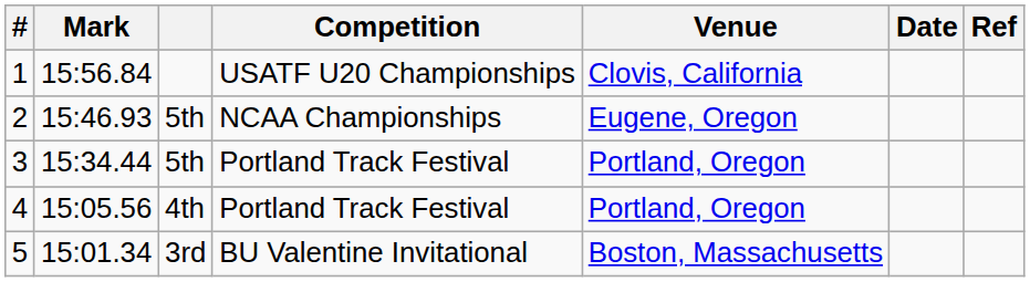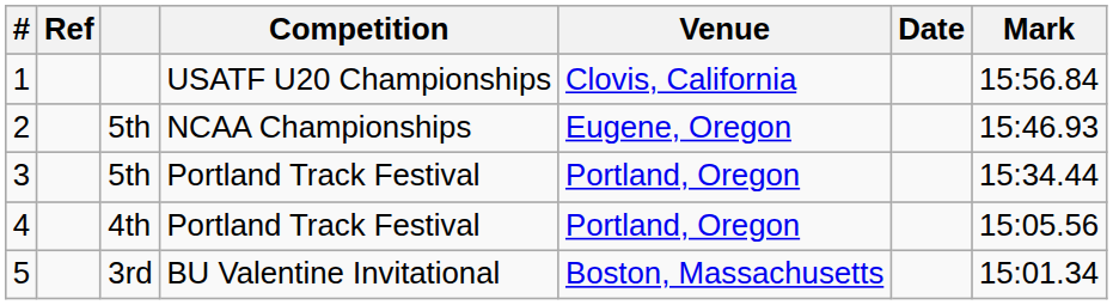 <table class="wikitable sortable">
 <tr>
 <th>#</th>
-<th>Mark</th>
+<th>Ref</th>
 <th class="unsortable"></th>
 <th>Competition</th>
 <th>Venue</th>
 <th>Date</th>
-<th>Ref</th>
+<th>Mark</th>
 </tr>
 <tr>
 <td align="center">1</td>
-<td align="right">15:56.84</td>
+<td></td>
 <td></td>
 <td>USATF U20 Championships</td>
 <td><a href='#'>Clovis, California</a></td>
 <td align="right"></td>
-<td></td>
+<td align="right">15:56.84</td>
 </tr>
 <tr>
 <td align="center">2</td>
-<td align="right">15:46.93</td>
+<td></td>
 <td>5th</td>
 <td>NCAA Championships</td>
 <td><a href='#'>Eugene, Oregon</a></td>
 <td align="right"></td>
-<td></td>
+<td align="right">15:46.93</td>
 </tr>
 <tr>
 <td align="center">3</td>
-<td align="right">15:34.44</td>
+<td></td>
 <td>5th</td>
 <td>Portland Track Festival</td>
 <td><a href='#'>Portland, Oregon</a></td>
 <td align="right"></td>
-<td></td>
+<td align="right">15:34.44</td>
 </tr>
 <tr>
 <td align="center">4</td>
-<td align="right">15:05.56</td>
+<td></td>
 <td>4th</td>
 <td>Portland Track Festival</td>
 <td><a href='#'>Portland, Oregon</a></td>
 <td align="right"></td>
-<td></td>
+<td align="right">15:05.56</td>
 </tr>
 <tr>
 <td align="center">5</td>
-<td align="right">15:01.34</td>
+<td></td>
 <td>3rd</td>
 <td>BU Valentine Invitational</td>
 <td><a href='#'>Boston, Massachusetts</a></td>
 <td align="right"></td>
-<td></td>
+<td align="right">15:01.34</td>
 </tr>
 </table>
